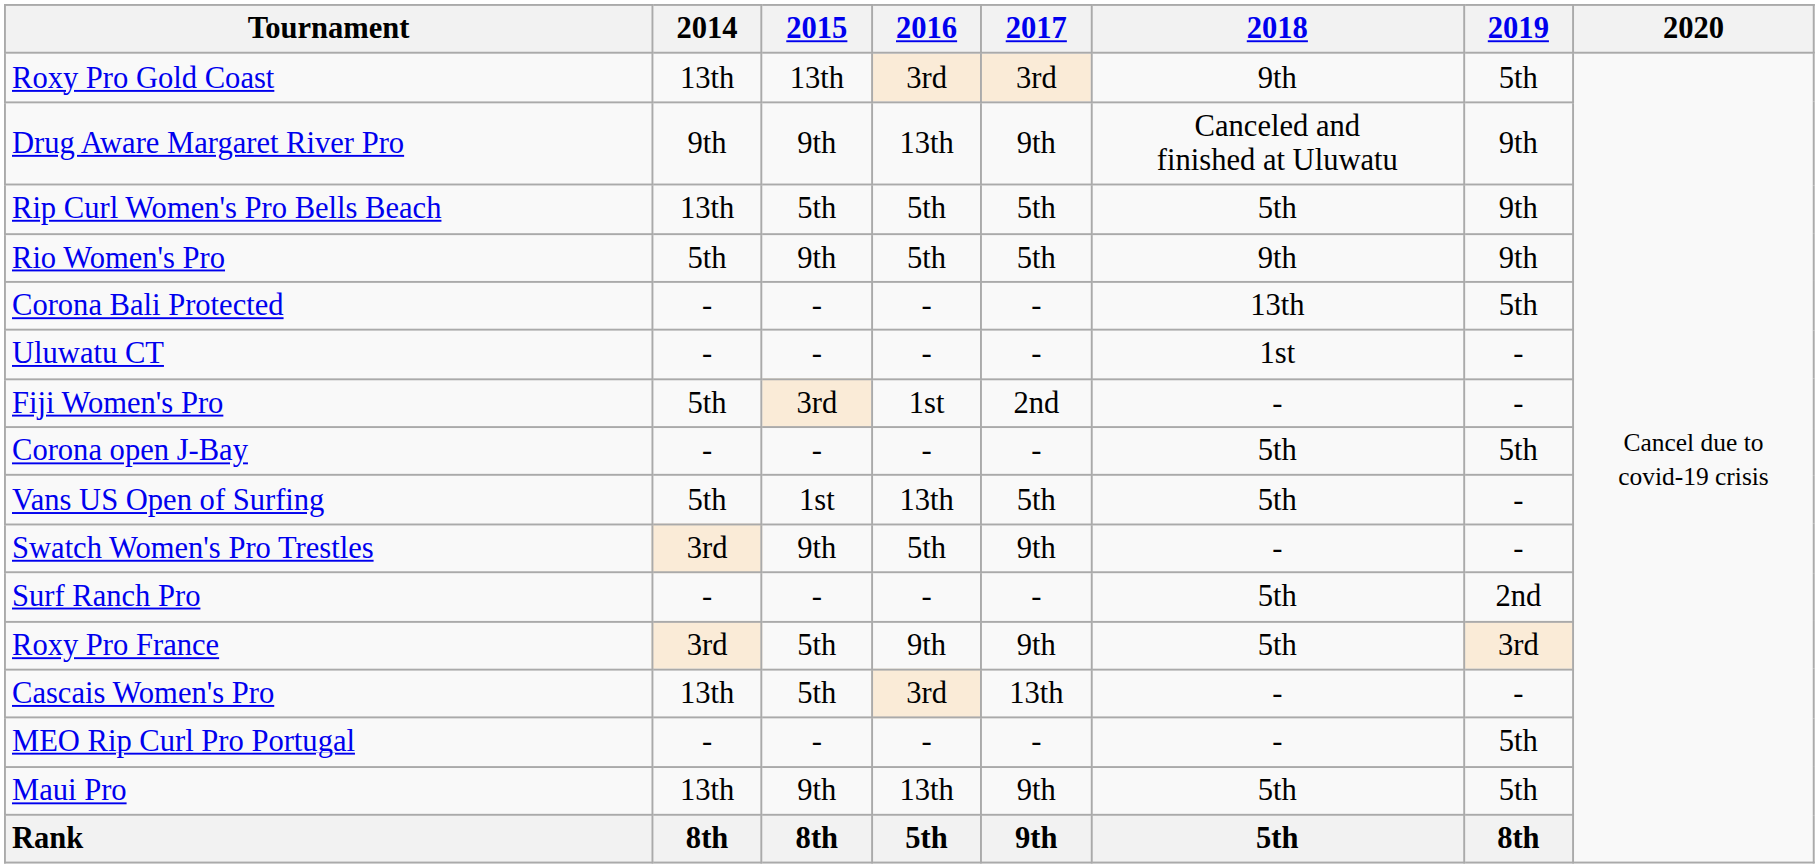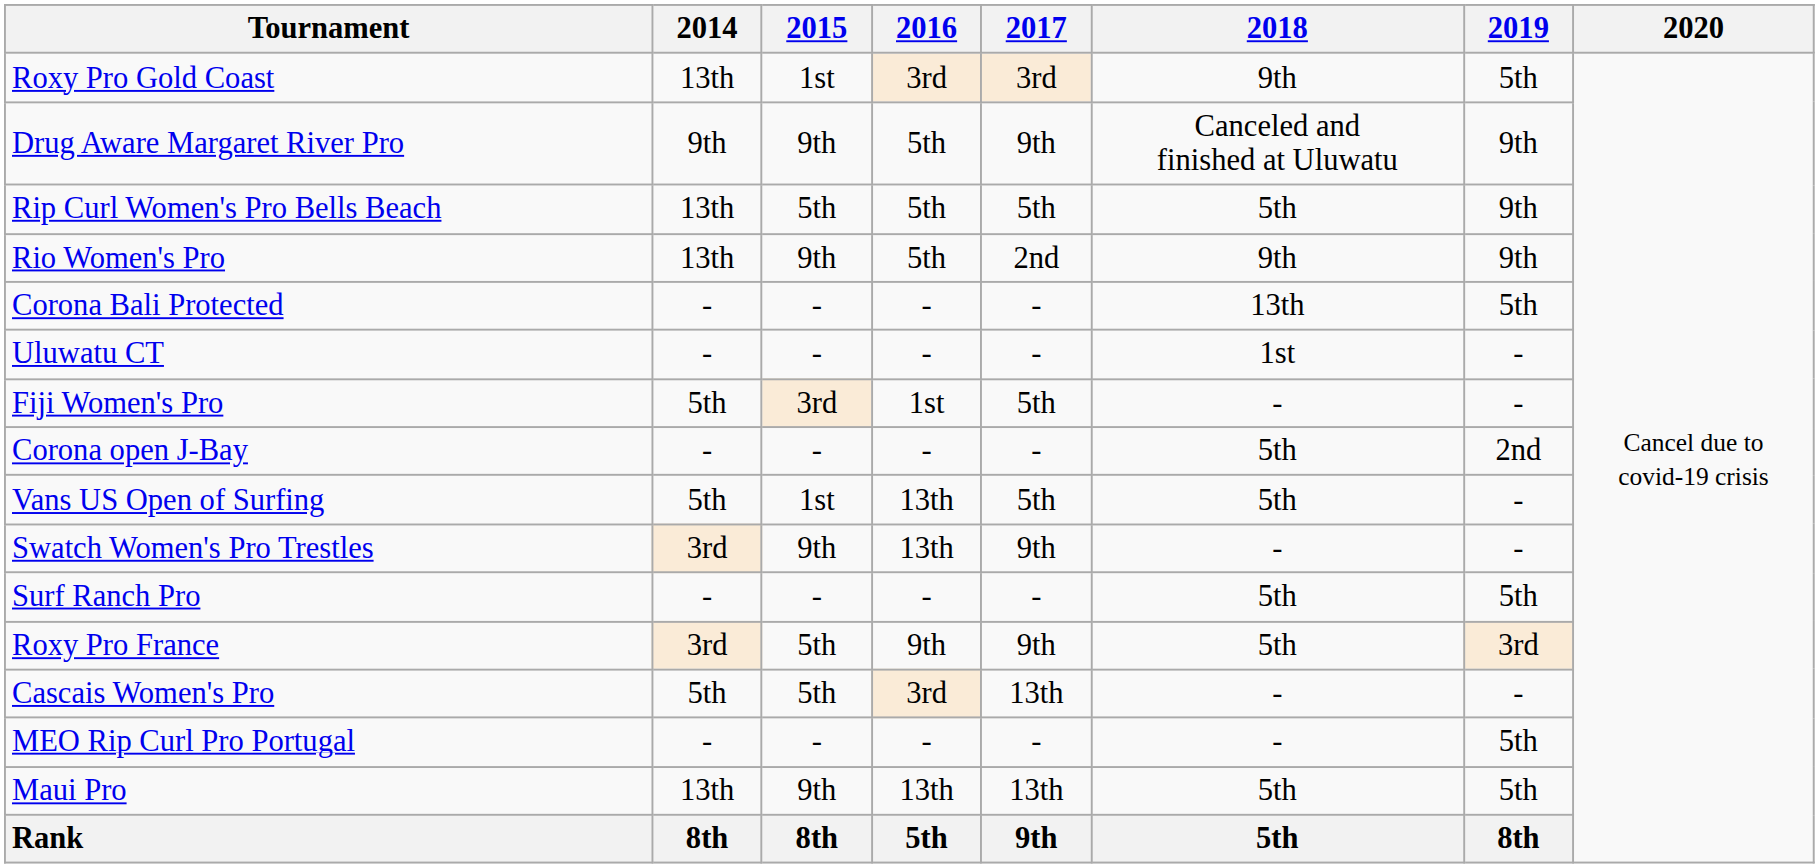 <table class=wikitable style="width:75%; text-align: center">
 <tr>
 <th>Tournament</th>
 <th>2014</th>
 <th><a href='#'>2015</a></th>
 <th><a href='#'>2016</a></th>
 <th><a href='#'>2017</a></th>
 <th><a href='#'>2018</a></th>
 <th><a href='#'>2019</a></th>
 <th>2020</th>
 </tr>
 <tr>
 <td style="text-align:left"><a href='#'>Roxy Pro Gold Coast</a></td>
 <td>13th</td>
-<td>13th</td>
+<td>1st</td>
 <td Bgcolor=AntiqueWhite>3rd</td>
 <td Bgcolor=AntiqueWhite>3rd</td>
 <td>9th</td>
 <td>5th</td>
 <td rowspan="18"><small>Cancel due to</small><br><small>covid-19 crisis</small></td>
 </tr>
 <tr>
 <td style="text-align:left"><a href='#'>Drug Aware Margaret River Pro</a></td>
 <td>9th</td>
 <td>9th</td>
-<td>13th</td>
+<td>5th</td>
 <td>9th</td>
 <td>Canceled and<br>finished at Uluwatu</td>
 <td>9th</td>
 </tr>
 <tr>
 <td style="text-align:left"><a href='#'>Rip Curl Women's Pro Bells Beach</a></td>
 <td>13th</td>
 <td>5th</td>
 <td>5th</td>
 <td>5th</td>
 <td>5th</td>
 <td>9th</td>
 </tr>
 <tr>
 <td style="text-align:left"><a href='#'>Rio Women's Pro</a></td>
-<td>5th</td>
+<td>13th</td>
 <td>9th</td>
 <td>5th</td>
-<td>5th</td>
+<td>2nd</td>
 <td>9th</td>
 <td>9th</td>
 </tr>
 <tr>
 <td style="text-align:left"><a href='#'>Corona Bali Protected</a></td>
 <td>-</td>
 <td>-</td>
 <td>-</td>
 <td>-</td>
 <td>13th</td>
 <td>5th</td>
 </tr>
 <tr>
 <td style="text-align:left"><a href='#'>Uluwatu CT</a></td>
 <td>-</td>
 <td>-</td>
 <td>-</td>
 <td>-</td>
 <td>1st</td>
 <td>-</td>
 </tr>
 <tr>
 <td style="text-align:left"><a href='#'>Fiji Women's Pro</a></td>
 <td>5th</td>
 <td Bgcolor=AntiqueWhite>3rd</td>
 <td>1st</td>
-<td>2nd</td>
+<td>5th</td>
 <td>-</td>
 <td>-</td>
 </tr>
 <tr>
 <td style="text-align:left"><a href='#'>Corona open J-Bay</a></td>
 <td>-</td>
 <td>-</td>
 <td>-</td>
 <td>-</td>
 <td>5th</td>
-<td>5th</td>
+<td>2nd</td>
 </tr>
 <tr>
 <td style="text-align:left"><a href='#'>Vans US Open of Surfing</a></td>
 <td>5th</td>
 <td>1st</td>
 <td>13th</td>
 <td>5th</td>
 <td>5th</td>
 <td>-</td>
 </tr>
 <tr>
 <td style="text-align:left"><a href='#'>Swatch Women's Pro Trestles</a></td>
 <td Bgcolor=AntiqueWhite>3rd</td>
 <td>9th</td>
-<td>5th</td>
+<td>13th</td>
 <td>9th</td>
 <td>-</td>
 <td>-</td>
 </tr>
 <tr>
 <td style="text-align:left"><a href='#'>Surf Ranch Pro</a></td>
 <td>-</td>
 <td>-</td>
 <td>-</td>
 <td>-</td>
 <td>5th</td>
-<td>2nd</td>
+<td>5th</td>
 </tr>
 <tr>
 <td style="text-align:left"><a href='#'>Roxy Pro France</a></td>
 <td Bgcolor=AntiqueWhite>3rd</td>
 <td>5th</td>
 <td>9th</td>
 <td>9th</td>
 <td>5th</td>
 <td Bgcolor=AntiqueWhite>3rd</td>
 </tr>
 <tr>
 <td style="text-align:left"><a href='#'>Cascais Women's Pro</a></td>
-<td>13th</td>
+<td>5th</td>
 <td>5th</td>
 <td Bgcolor=AntiqueWhite>3rd</td>
 <td>13th</td>
 <td>-</td>
 <td>-</td>
 </tr>
 <tr>
 <td style="text-align:left"><a href='#'>MEO Rip Curl Pro Portugal</a></td>
 <td>-</td>
 <td>-</td>
 <td>-</td>
 <td>-</td>
 <td>-</td>
 <td>5th</td>
 </tr>
 <tr>
 <td style="text-align:left"><a href='#'>Maui Pro</a></td>
 <td>13th</td>
 <td>9th</td>
 <td>13th</td>
-<td>9th</td>
+<td>13th</td>
 <td>5th</td>
 <td>5th</td>
 </tr>
 <tr>
 <th style="text-align:left">Rank</th>
 <th>8th</th>
 <th>8th</th>
 <th>5th</th>
 <th>9th</th>
 <th>5th</th>
 <th>8th</th>
 </tr>
 </table>
